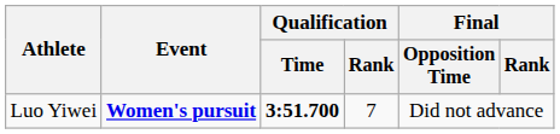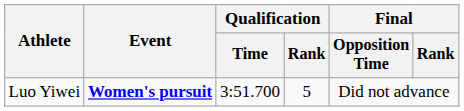 <table class=wikitable style=font-size:90%;text-align:center>
 <tr>
 <th rowspan="2">Athlete</th>
 <th rowspan="2">Event</th>
 <th colspan=2>Qualification</th>
 <th colspan=2>Final</th>
 </tr>
 <tr style="font-size:95%">
 <th>Time</th>
 <th>Rank</th>
 <th>Opposition<br>Time</th>
 <th>Rank</th>
 </tr>
 <tr>
 <td align=left>Luo Yiwei</td>
 <td align=left><strong><a href='#'>Women's pursuit</a></strong></td>
-<td><strong>3:51.700</strong></td>
-<td>7</td>
+<td>3:51.700</td>
+<td>5</td>
 <td colspan=2>Did not advance</td>
 </tr>
 </table>
